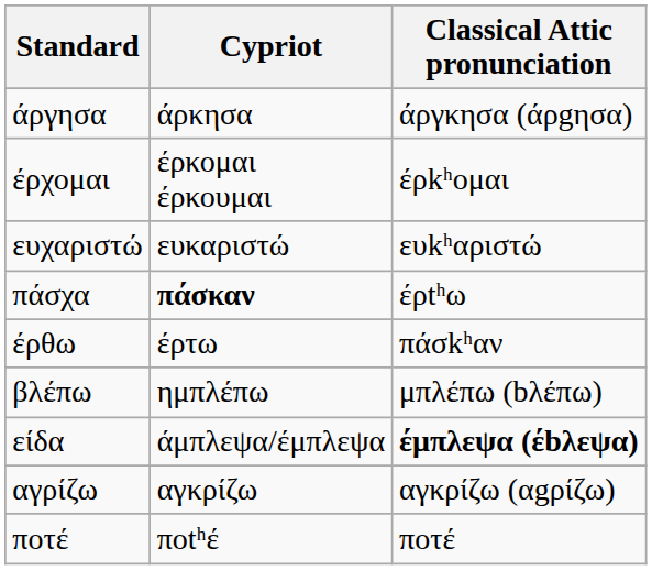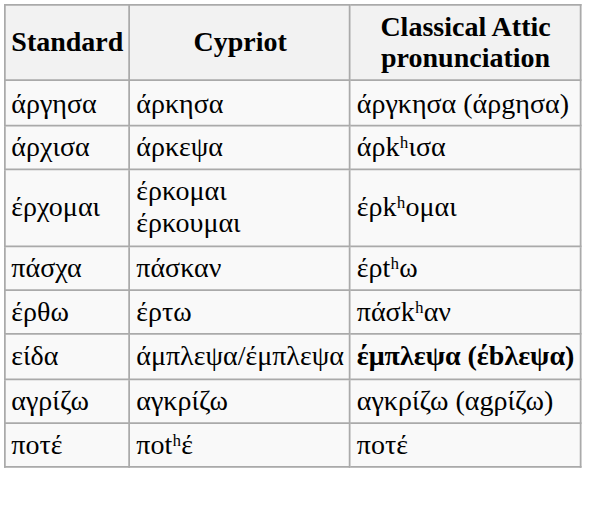 <table class="wikitable">
 <tr>
 <th>Standard</th>
 <th>Cypriot</th>
 <th>Classical Attic<br>pronunciation</th>
 </tr>
 <tr>
 <td>άργησα</td>
 <td>άρκησα</td>
 <td>άργκησα (άρgησα)</td>
 </tr>
 <tr>
+<td>άρχισα</td>
+<td>άρκεψα</td>
+<td>άρkʰισα</td>
+</tr>
+<tr>
 <td>έρχομαι</td>
 <td>έρκομαι<br>έρκουμαι</td>
 <td>έρkʰομαι</td>
 </tr>
 <tr>
-<td>ευχαριστώ</td>
-<td>ευκαριστώ</td>
-<td>ευkʰαριστώ</td>
-</tr>
-<tr>
 <td>πάσχα</td>
-<td><strong>πάσκαν</strong></td>
+<td>πάσκαν</td>
 <td>έρtʰω</td>
 </tr>
 <tr>
 <td>έρθω</td>
 <td>έρτω</td>
 <td>πάσkʰαν</td>
-</tr>
-<tr>
-<td>βλέπω</td>
-<td>ημπλέπω</td>
-<td>μπλέπω (bλέπω)</td>
 </tr>
 <tr>
 <td>είδα</td>
 <td>άμπλεψα/έμπλεψα</td>
 <td><strong>έμπλεψα (έbλεψα)</strong></td>
 </tr>
 <tr>
 <td>αγρίζω</td>
 <td>αγκρίζω</td>
 <td>αγκρίζω (αgρίζω)</td>
 </tr>
 <tr>
 <td>ποτέ</td>
 <td>ποtʰέ</td>
 <td>ποτέ</td>
 </tr>
 </table>
